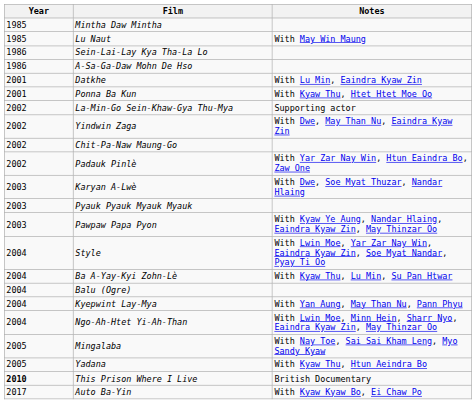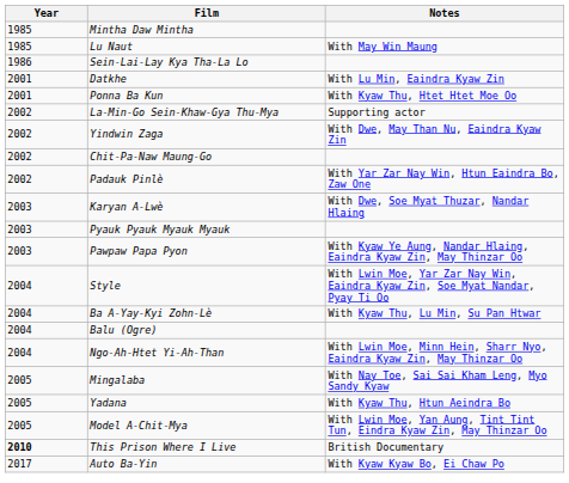 <table class="wikitable">
 <tr>
 <th style="width:100px;">Year</th>
 <th style="width:300px;">Film</th>
 <th style="width:300px;">Notes</th>
 </tr>
 <tr>
 <td>1985</td>
 <td><em>Mintha Daw Mintha</em></td>
 <td></td>
 </tr>
 <tr>
 <td>1985</td>
 <td><em>Lu Naut</em></td>
 <td>With <a href='#'>May Win Maung</a></td>
 </tr>
 <tr>
 <td>1986</td>
 <td><em>Sein-Lai-Lay Kya Tha-La Lo</em></td>
-<td></td>
-</tr>
-<tr>
-<td>1986</td>
-<td><em>A-Sa-Ga-Daw Mohn De Hso</em></td>
 <td></td>
 </tr>
 <tr>
 <td>2001</td>
 <td><em>Datkhe</em></td>
 <td>With <a href='#'>Lu Min</a>, <a href='#'>Eaindra Kyaw Zin</a></td>
 </tr>
 <tr>
 <td>2001</td>
 <td><em>Ponna Ba Kun</em></td>
 <td>With <a href='#'>Kyaw Thu</a>, <a href='#'>Htet Htet Moe Oo</a></td>
 </tr>
 <tr>
 <td>2002</td>
 <td><em>La-Min-Go Sein-Khaw-Gya Thu-Mya</em></td>
 <td>Supporting actor</td>
 </tr>
 <tr>
 <td>2002</td>
 <td><em>Yindwin Zaga</em></td>
 <td>With <a href='#'>Dwe</a>, <a href='#'>May Than Nu</a>, <a href='#'>Eaindra Kyaw Zin</a></td>
 </tr>
 <tr>
 <td>2002</td>
 <td><em>Chit-Pa-Naw Maung-Go</em></td>
 <td></td>
 </tr>
 <tr>
 <td>2002</td>
 <td><em>Padauk Pinlè</em></td>
 <td>With <a href='#'>Yar Zar Nay Win</a>, <a href='#'>Htun Eaindra Bo</a>, <a href='#'>Zaw One</a></td>
 </tr>
 <tr>
 <td>2003</td>
 <td><em>Karyan A-Lwè</em></td>
 <td>With <a href='#'>Dwe</a>, <a href='#'>Soe Myat Thuzar</a>, <a href='#'>Nandar Hlaing</a></td>
 </tr>
 <tr>
 <td>2003</td>
 <td><em>Pyauk Pyauk Myauk Myauk</em></td>
 <td></td>
 </tr>
 <tr>
 <td>2003</td>
 <td><em>Pawpaw Papa Pyon</em></td>
 <td>With <a href='#'>Kyaw Ye Aung</a>, <a href='#'>Nandar Hlaing</a>, <a href='#'>Eaindra Kyaw Zin</a>, <a href='#'>May Thinzar Oo</a></td>
 </tr>
 <tr>
 <td>2004</td>
 <td><em>Style</em></td>
 <td>With <a href='#'>Lwin Moe</a>, <a href='#'>Yar Zar Nay Win</a>, <a href='#'>Eaindra Kyaw Zin</a>, <a href='#'>Soe Myat Nandar</a>, <a href='#'>Pyay Ti Oo</a></td>
 </tr>
 <tr>
 <td>2004</td>
 <td><em>Ba A-Yay-Kyi Zohn-Lè</em></td>
 <td>With <a href='#'>Kyaw Thu</a>, <a href='#'>Lu Min</a>, <a href='#'>Su Pan Htwar</a></td>
 </tr>
 <tr>
 <td>2004</td>
 <td><em>Balu (Ogre)</em></td>
 <td></td>
 </tr>
 <tr>
 <td>2004</td>
-<td><em>Kyepwint Lay-Mya</em></td>
-<td>With <a href='#'>Yan Aung</a>, <a href='#'>May Than Nu</a>, <a href='#'>Pann Phyu</a></td>
-</tr>
-<tr>
-<td>2004</td>
 <td><em>Ngo-Ah-Htet Yi-Ah-Than</em></td>
 <td>With <a href='#'>Lwin Moe</a>, <a href='#'>Minn Hein</a>, <a href='#'>Sharr Nyo</a>, <a href='#'>Eaindra Kyaw Zin</a>, <a href='#'>May Thinzar Oo</a></td>
 </tr>
 <tr>
 <td>2005</td>
 <td><em>Mingalaba</em></td>
 <td>With <a href='#'>Nay Toe</a>, <a href='#'>Sai Sai Kham Leng</a>, <a href='#'>Myo Sandy Kyaw</a></td>
 </tr>
 <tr>
 <td>2005</td>
 <td><em>Yadana</em></td>
 <td>With <a href='#'>Kyaw Thu</a>,  <a href='#'>Htun Aeindra Bo</a></td>
 </tr>
 <tr>
+<td>2005</td>
+<td><em>Model A-Chit-Mya</em></td>
+<td>With <a href='#'>Lwin Moe</a>, <a href='#'>Yan Aung</a>, <a href='#'>Tint Tint Tun</a>, <a href='#'>Eindra Kyaw Zin</a>, <a href='#'>May Thinzar Oo</a></td>
+</tr>
+<tr>
 <td><strong>2010</strong></td>
 <td><em>This Prison Where I Live</em></td>
 <td>British Documentary</td>
 </tr>
 <tr>
 <td>2017</td>
 <td><em>Auto Ba-Yin</em></td>
 <td>With <a href='#'>Kyaw Kyaw Bo</a>, <a href='#'>Ei Chaw Po</a></td>
 </tr>
 </table>
